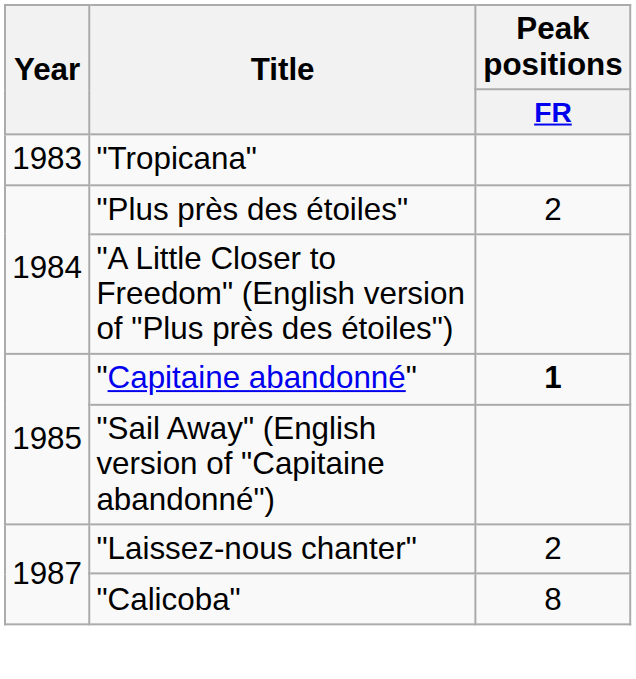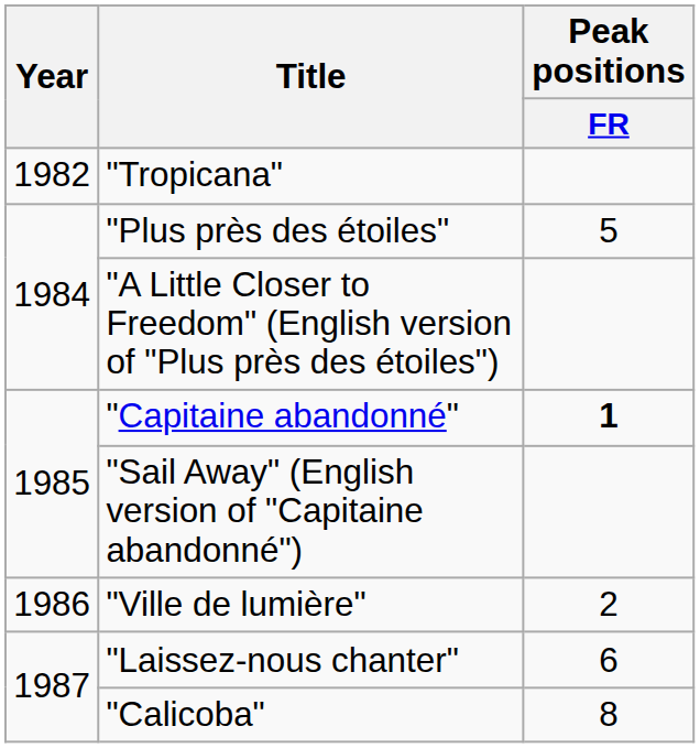 <table class="wikitable">
 <tr>
 <th rowspan="2" style="text-align:center; width:10px;">Year</th>
 <th rowspan="2" style="text-align:center; width:190px;">Title</th>
 <th style="text-align:center; width:30px;">Peak positions</th>
 </tr>
 <tr>
 <th scope="col" style="width:3em;font-size:90%;"><a href='#'>FR</a><br></th>
 </tr>
 <tr>
-<td style="text-align:center;">1983</td>
+<td style="text-align:center;">1982</td>
 <td>"Tropicana"</td>
 <td style="text-align:center;"></td>
 </tr>
 <tr>
 <td style="text-align:center;" rowspan="2">1984</td>
 <td>"Plus près des étoiles"</td>
-<td style="text-align:center;">2</td>
+<td style="text-align:center;">5</td>
 </tr>
 <tr>
 <td>"A Little Closer to Freedom" (English version of "Plus près des étoiles")</td>
 <td style="text-align:center;"></td>
 </tr>
 <tr>
 <td style="text-align:center;" rowspan="2">1985</td>
 <td>"<a href='#'>Capitaine abandonné</a>"</td>
 <td style="text-align:center;"><strong>1</strong></td>
 </tr>
 <tr>
 <td>"Sail Away" (English version of "Capitaine abandonné")</td>
 <td style="text-align:center;"></td>
 </tr>
 <tr>
+<td style="text-align:center;">1986</td>
+<td>"Ville de lumière"</td>
+<td style="text-align:center;">2</td>
+</tr>
+<tr>
 <td style="text-align:center;" rowspan="2">1987</td>
 <td>"Laissez-nous chanter"</td>
-<td style="text-align:center;">2</td>
+<td style="text-align:center;">6</td>
 </tr>
 <tr>
 <td>"Calicoba"</td>
 <td style="text-align:center;">8</td>
 </tr>
 </table>
